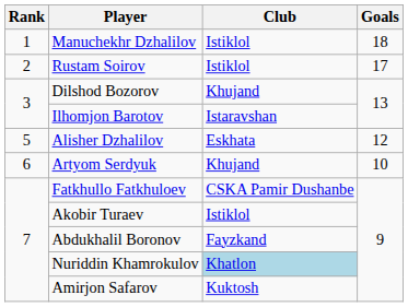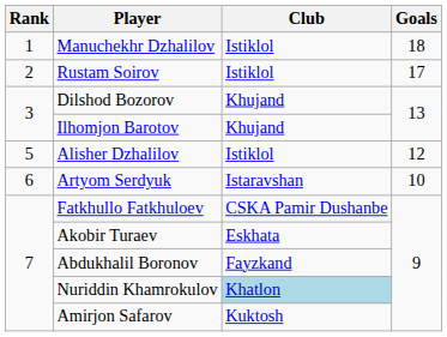 <table class="wikitable" style="text-align:center">
 <tr>
 <th>Rank</th>
 <th>Player</th>
 <th>Club</th>
 <th>Goals</th>
 </tr>
 <tr>
 <td rowspan="1">1</td>
 <td align="left"> <a href='#'>Manuchekhr Dzhalilov</a></td>
 <td align="left"><a href='#'>Istiklol</a></td>
 <td rowspan="1">18</td>
 </tr>
 <tr>
 <td rowspan="1">2</td>
 <td align="left"> <a href='#'>Rustam Soirov</a></td>
 <td align="left"><a href='#'>Istiklol</a></td>
 <td rowspan="1">17</td>
 </tr>
 <tr>
 <td rowspan="2">3</td>
 <td align="left"> Dilshod Bozorov</td>
 <td align="left"><a href='#'>Khujand</a></td>
 <td rowspan="2">13</td>
 </tr>
 <tr>
 <td align="left"> <a href='#'>Ilhomjon Barotov</a></td>
-<td align="left"><a href='#'>Istaravshan</a></td>
+<td align="left"><a href='#'>Khujand</a></td>
 </tr>
 <tr>
 <td rowspan="1">5</td>
 <td align="left"> <a href='#'>Alisher Dzhalilov</a></td>
-<td align="left"><a href='#'>Eskhata</a></td>
+<td align="left"><a href='#'>Istiklol</a></td>
 <td rowspan="1">12</td>
 </tr>
 <tr>
 <td rowspan="1">6</td>
 <td align="left"> <a href='#'>Artyom Serdyuk</a></td>
-<td align="left"><a href='#'>Khujand</a></td>
+<td align="left"><a href='#'>Istaravshan</a></td>
 <td rowspan="1">10</td>
 </tr>
 <tr>
 <td rowspan="5">7</td>
 <td align="left"> <a href='#'>Fatkhullo Fatkhuloev</a></td>
 <td align="left"><a href='#'>CSKA Pamir Dushanbe</a></td>
 <td rowspan="5">9</td>
 </tr>
 <tr>
 <td align="left"> Akobir Turaev</td>
-<td align="left"><a href='#'>Istiklol</a></td>
+<td align="left"><a href='#'>Eskhata</a></td>
 </tr>
 <tr>
 <td align="left"> Abdukhalil Boronov</td>
 <td align="left"><a href='#'>Fayzkand</a></td>
 </tr>
 <tr>
 <td align="left"> Nuriddin Khamrokulov</td>
 <td align="left" style="background: lightblue;"><a href='#'>Khatlon</a></td>
 </tr>
 <tr>
 <td align="left"> Amirjon Safarov</td>
 <td align="left"><a href='#'>Kuktosh</a></td>
 </tr>
 </table>
